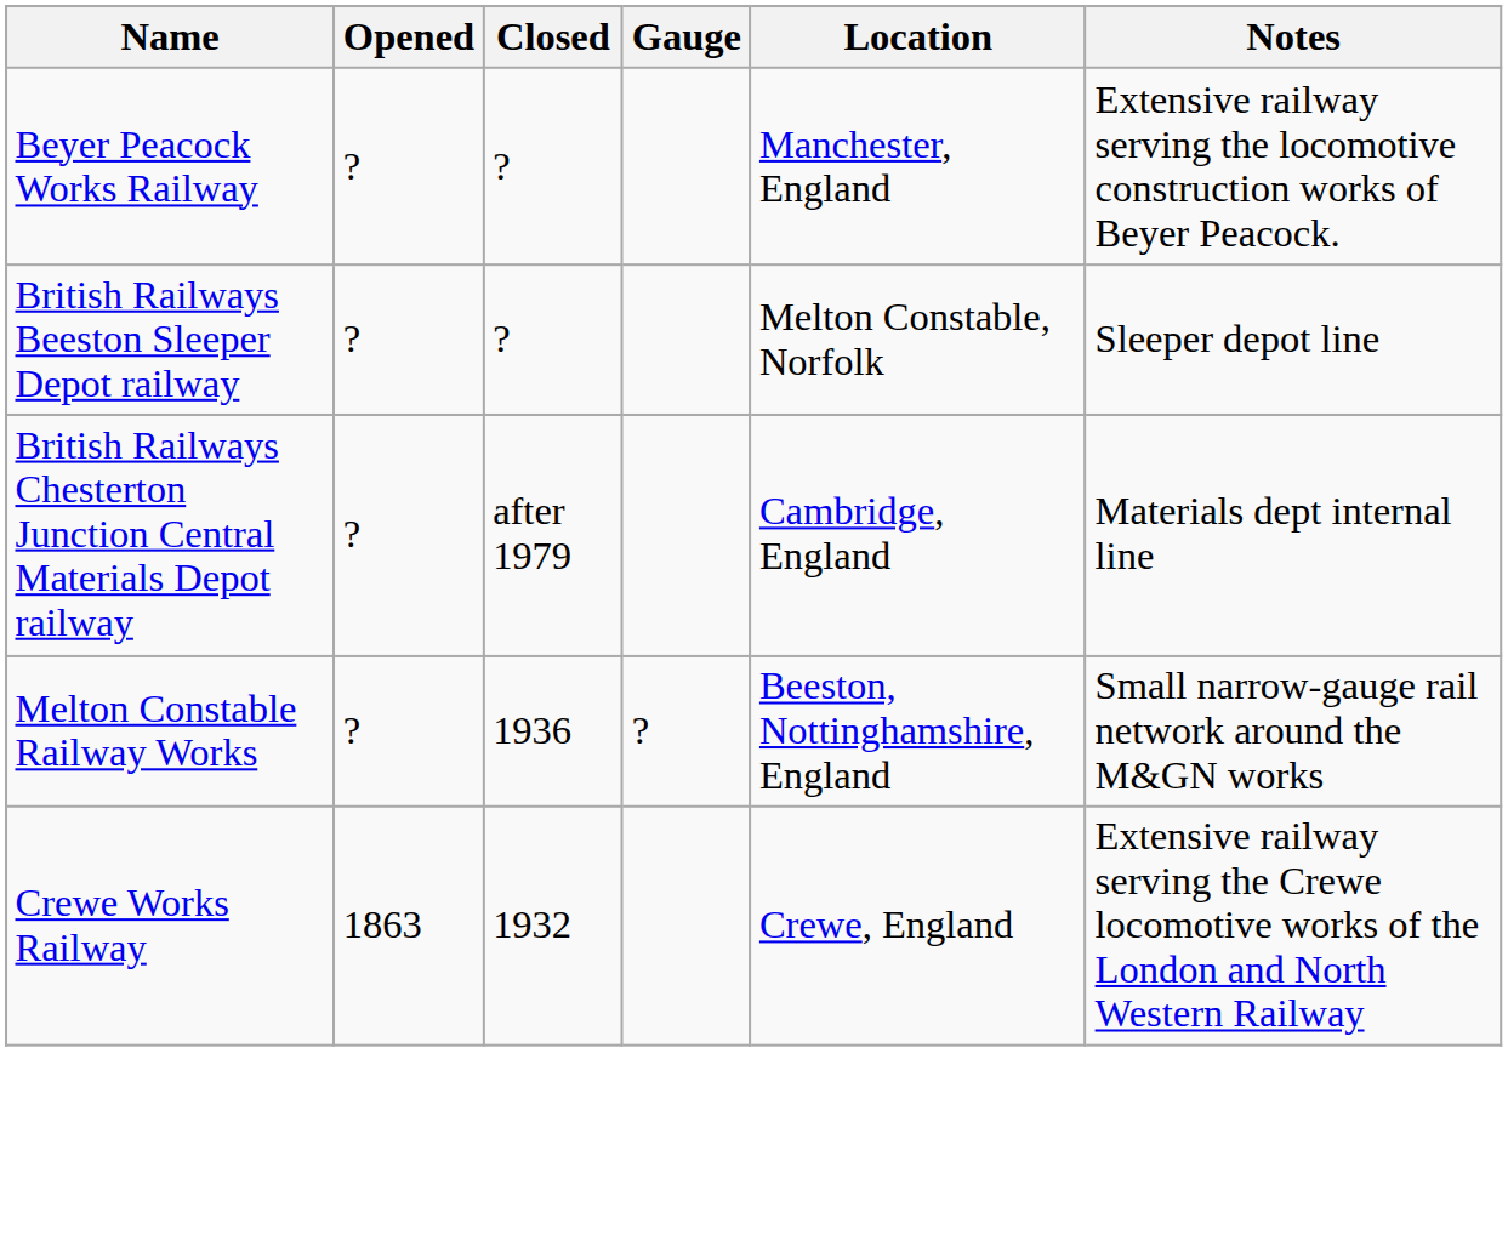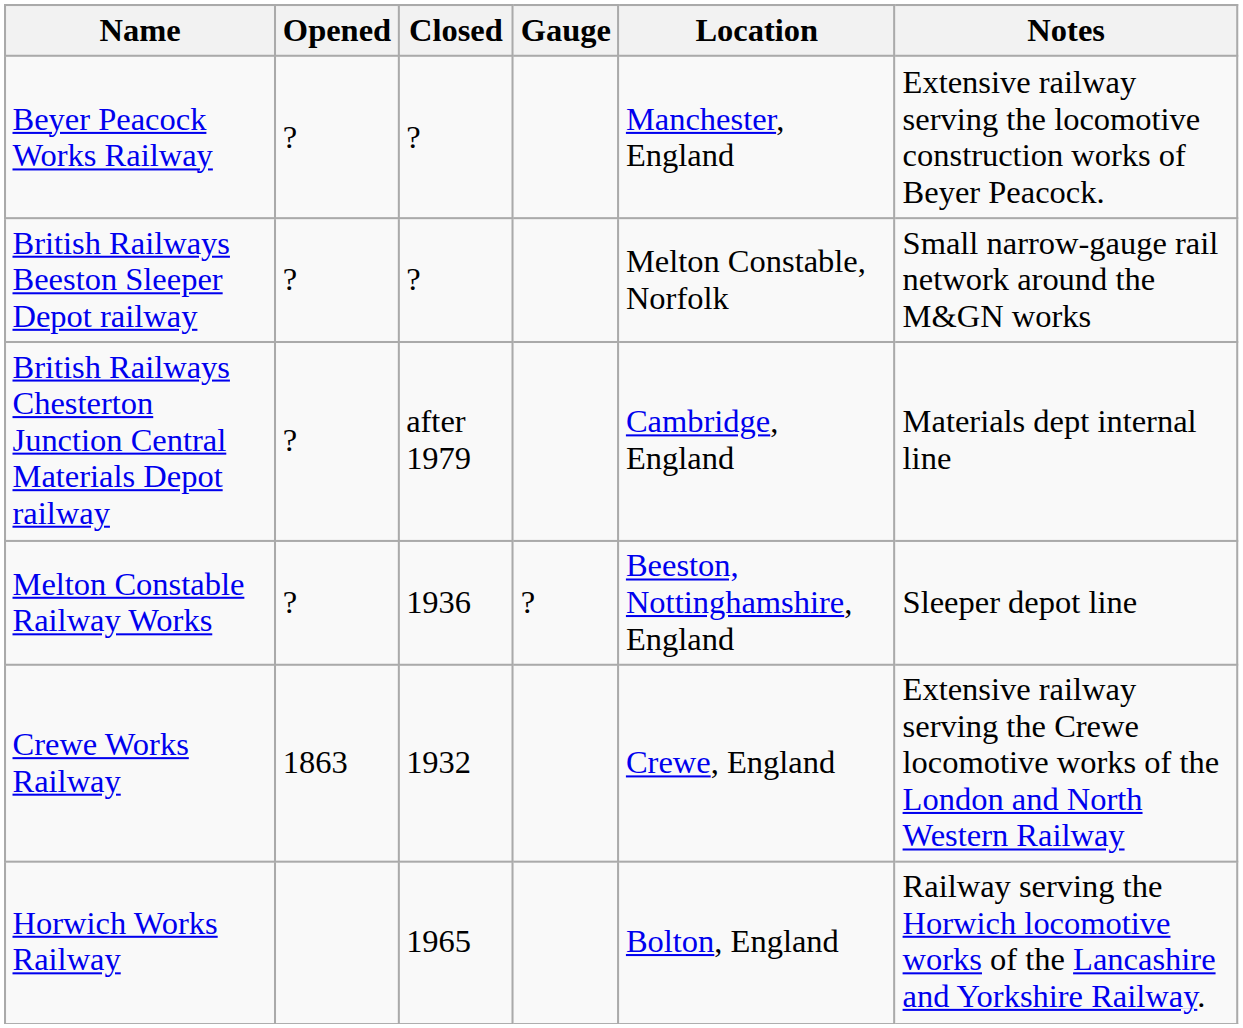 <table class="wikitable">
 <tr>
 <th>Name</th>
 <th>Opened</th>
 <th>Closed</th>
 <th>Gauge</th>
 <th>Location</th>
 <th>Notes</th>
 </tr>
 <tr>
 <td><a href='#'>Beyer Peacock Works Railway</a></td>
 <td>?</td>
 <td>?</td>
 <td></td>
 <td><a href='#'>Manchester</a>, England</td>
 <td>Extensive railway serving the locomotive construction works of Beyer Peacock.</td>
 </tr>
 <tr>
 <td><a href='#'>British Railways</a> <a href='#'>Beeston Sleeper Depot railway</a></td>
 <td>?</td>
 <td>?</td>
 <td></td>
 <td>Melton Constable, Norfolk</td>
-<td>Sleeper depot line</td>
+<td>Small narrow-gauge rail network around the M&GN works</td>
 </tr>
 <tr>
 <td><a href='#'>British Railways</a> <a href='#'>Chesterton Junction Central Materials Depot railway</a></td>
 <td>?</td>
 <td>after 1979</td>
 <td></td>
 <td><a href='#'>Cambridge</a>, England</td>
 <td>Materials dept internal line</td>
 </tr>
 <tr>
 <td><a href='#'>Melton Constable Railway Works</a></td>
 <td>?</td>
 <td>1936</td>
 <td>?</td>
 <td><a href='#'>Beeston, Nottinghamshire</a>, England</td>
-<td>Small narrow-gauge rail network around the M&GN works</td>
+<td>Sleeper depot line</td>
 </tr>
 <tr>
 <td><a href='#'>Crewe Works Railway</a></td>
 <td>1863</td>
 <td>1932</td>
 <td></td>
 <td><a href='#'>Crewe</a>, England</td>
 <td>Extensive railway serving the Crewe locomotive works of the <a href='#'>London and North Western Railway</a></td>
 </tr>
+<tr>
+<td><a href='#'>Horwich Works Railway</a></td>
+<td></td>
+<td>1965</td>
+<td></td>
+<td><a href='#'>Bolton</a>, England</td>
+<td>Railway serving the <a href='#'>Horwich locomotive works</a> of the <a href='#'>Lancashire and Yorkshire Railway</a>.</td>
+</tr>
 </table>
